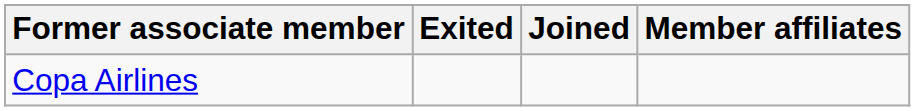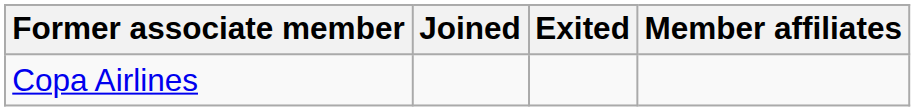 <table class="wikitable toccolours">
 <tr>
 <th>Former associate member</th>
+<th>Joined</th>
 <th>Exited</th>
-<th>Joined</th>
 <th>Member affiliates</th>
 </tr>
 <tr>
 <td> <a href='#'>Copa Airlines</a></td>
 <td align=center></td>
 <td align=center></td>
 <td></td>
 </tr>
 </table>
